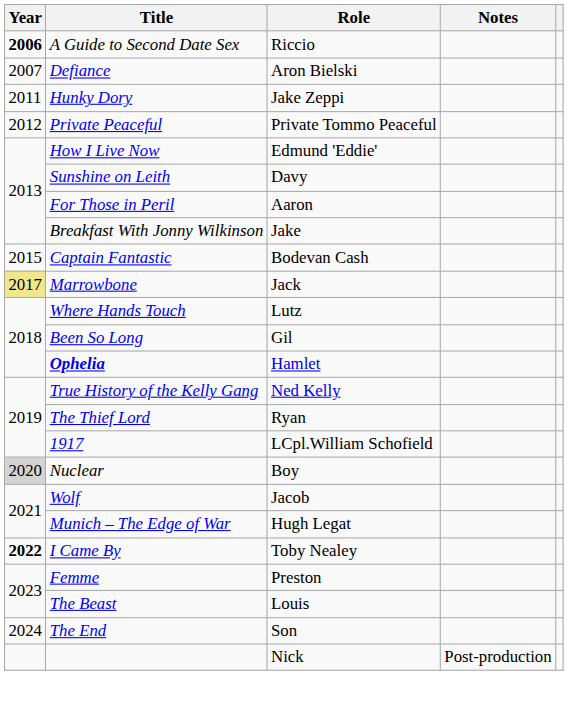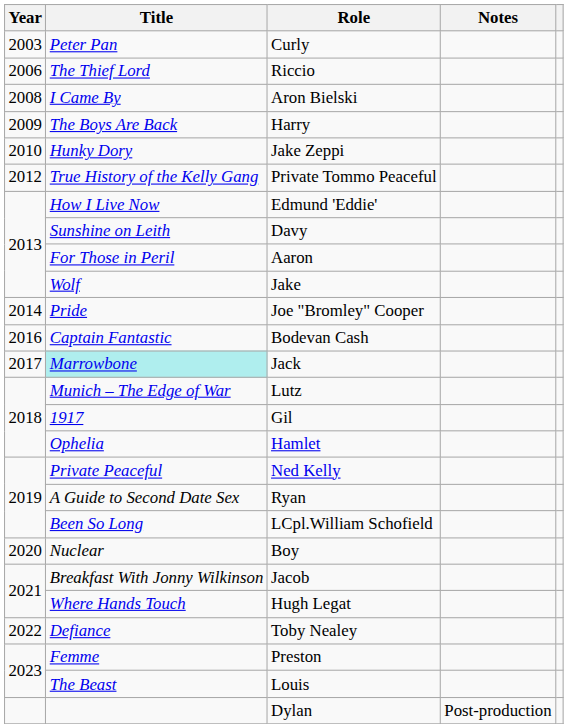 <table class="wikitable sortable">
 <tr>
 <th scope="col">Year</th>
 <th scope="col">Title</th>
 <th scope="col">Role</th>
 <th scope="col" class"unsortable">Notes</th>
 <th scope="col" class="unsortable"></th>
 </tr>
 <tr>
-<td><strong>2006</strong></td>
-<td><em>A Guide to Second Date Sex</em></td>
+<td>2003</td>
+<td><em><a href='#'>Peter Pan</a></em></td>
+<td>Curly</td>
+<td></td>
+<td align="center"></td>
+</tr>
+<tr>
+<td>2006</td>
+<td><em><a href='#'>The Thief Lord</a></em></td>
 <td>Riccio</td>
 <td></td>
 <td align="center"></td>
 </tr>
 <tr>
-<td>2007</td>
-<td><em><a href='#'>Defiance</a></em></td>
+<td>2008</td>
+<td><em><a href='#'>I Came By</a></em></td>
 <td>Aron Bielski</td>
 <td></td>
 <td align="center"></td>
 </tr>
 <tr>
-<td>2011</td>
+<td>2009</td>
+<td><em><a href='#'>The Boys Are Back</a></em></td>
+<td>Harry</td>
+<td></td>
+<td align="center"></td>
+</tr>
+<tr>
+<td>2010</td>
 <td><em><a href='#'>Hunky Dory</a></em></td>
 <td>Jake Zeppi</td>
 <td></td>
 <td align="center"></td>
 </tr>
 <tr>
 <td>2012</td>
-<td><em><a href='#'>Private Peaceful</a></em></td>
+<td><em><a href='#'>True History of the Kelly Gang</a></em></td>
 <td>Private Tommo Peaceful</td>
 <td></td>
 <td align="center"></td>
 </tr>
 <tr>
 <td rowspan="4">2013</td>
 <td><em><a href='#'>How I Live Now</a></em></td>
 <td>Edmund 'Eddie'</td>
 <td></td>
 <td align="center"></td>
 </tr>
 <tr>
 <td><em><a href='#'>Sunshine on Leith</a></em></td>
 <td>Davy</td>
 <td></td>
 <td align="center"></td>
 </tr>
 <tr>
 <td><em><a href='#'>For Those in Peril</a></em></td>
 <td>Aaron</td>
 <td></td>
 <td align="center"></td>
 </tr>
 <tr>
-<td><em>Breakfast With Jonny Wilkinson</em></td>
+<td><em><a href='#'>Wolf</a></em></td>
 <td>Jake</td>
 <td></td>
 <td align="center"></td>
 </tr>
 <tr>
-<td>2015</td>
+<td>2014</td>
+<td><em><a href='#'>Pride</a></em></td>
+<td>Joe "Bromley" Cooper</td>
+<td></td>
+<td align="center"></td>
+</tr>
+<tr>
+<td>2016</td>
 <td><em><a href='#'>Captain Fantastic</a></em></td>
 <td>Bodevan Cash</td>
 <td></td>
 <td align="center"></td>
 </tr>
 <tr>
-<td style="background: khaki;">2017</td>
-<td><em><a href='#'>Marrowbone</a></em></td>
+<td>2017</td>
+<td style="background: paleturquoise;"><em><a href='#'>Marrowbone</a></em></td>
 <td>Jack</td>
 <td></td>
 <td align="center"></td>
 </tr>
 <tr>
 <td rowspan="3">2018</td>
-<td><em><a href='#'>Where Hands Touch</a></em></td>
+<td><em><a href='#'>Munich – The Edge of War</a></em></td>
 <td>Lutz</td>
 <td></td>
 <td></td>
 </tr>
 <tr>
-<td><em><a href='#'>Been So Long</a></em></td>
+<td><em><a href='#'>1917</a></em></td>
 <td>Gil</td>
 <td></td>
 <td></td>
 </tr>
 <tr>
-<td><strong><em><a href='#'>Ophelia</a></em></strong></td>
+<td><em><a href='#'>Ophelia</a></em></td>
 <td><a href='#'>Hamlet</a></td>
 <td></td>
 <td align="center"></td>
 </tr>
 <tr>
 <td rowspan="3">2019</td>
-<td><em><a href='#'>True History of the Kelly Gang</a></em></td>
+<td><em><a href='#'>Private Peaceful</a></em></td>
 <td><a href='#'>Ned Kelly</a></td>
 <td></td>
 <td align="center"></td>
 </tr>
 <tr>
-<td><em><a href='#'>The Thief Lord</a></em></td>
+<td><em>A Guide to Second Date Sex</em></td>
 <td>Ryan</td>
 <td></td>
 <td align="center"></td>
 </tr>
 <tr>
-<td><em><a href='#'>1917</a></em></td>
+<td><em><a href='#'>Been So Long</a></em></td>
 <td>LCpl.William Schofield</td>
 <td></td>
 <td align="center"></td>
 </tr>
 <tr>
-<td style="background: lightgrey;">2020</td>
+<td>2020</td>
 <td><em>Nuclear</em></td>
 <td>Boy</td>
 <td></td>
 <td align="center"></td>
 </tr>
 <tr>
 <td rowspan="2">2021</td>
-<td><em><a href='#'>Wolf</a></em></td>
+<td><em>Breakfast With Jonny Wilkinson</em></td>
 <td>Jacob</td>
 <td></td>
 <td align="center"></td>
 </tr>
 <tr>
-<td><em><a href='#'>Munich – The Edge of War</a></em></td>
+<td><em><a href='#'>Where Hands Touch</a></em></td>
 <td>Hugh Legat</td>
 <td></td>
 <td align="center"></td>
 </tr>
 <tr>
-<td><strong>2022</strong></td>
-<td><em><a href='#'>I Came By</a></em></td>
+<td>2022</td>
+<td><em><a href='#'>Defiance</a></em></td>
 <td>Toby Nealey</td>
 <td></td>
 <td align="center"></td>
 </tr>
 <tr>
 <td rowspan="2">2023</td>
 <td><em><a href='#'>Femme</a></em></td>
 <td>Preston</td>
 <td></td>
 <td align="center"></td>
 </tr>
 <tr>
 <td><em><a href='#'>The Beast</a></em></td>
 <td>Louis</td>
 <td></td>
 <td align="center"></td>
 </tr>
 <tr>
-<td>2024</td>
-<td><em><a href='#'>The End</a></em></td>
-<td>Son</td>
-<td></td>
-<td align="center"></td>
-</tr>
-<tr>
 <td></td>
 <td></td>
-<td>Nick</td>
+<td>Dylan</td>
 <td>Post-production</td>
 <td></td>
 </tr>
 </table>
